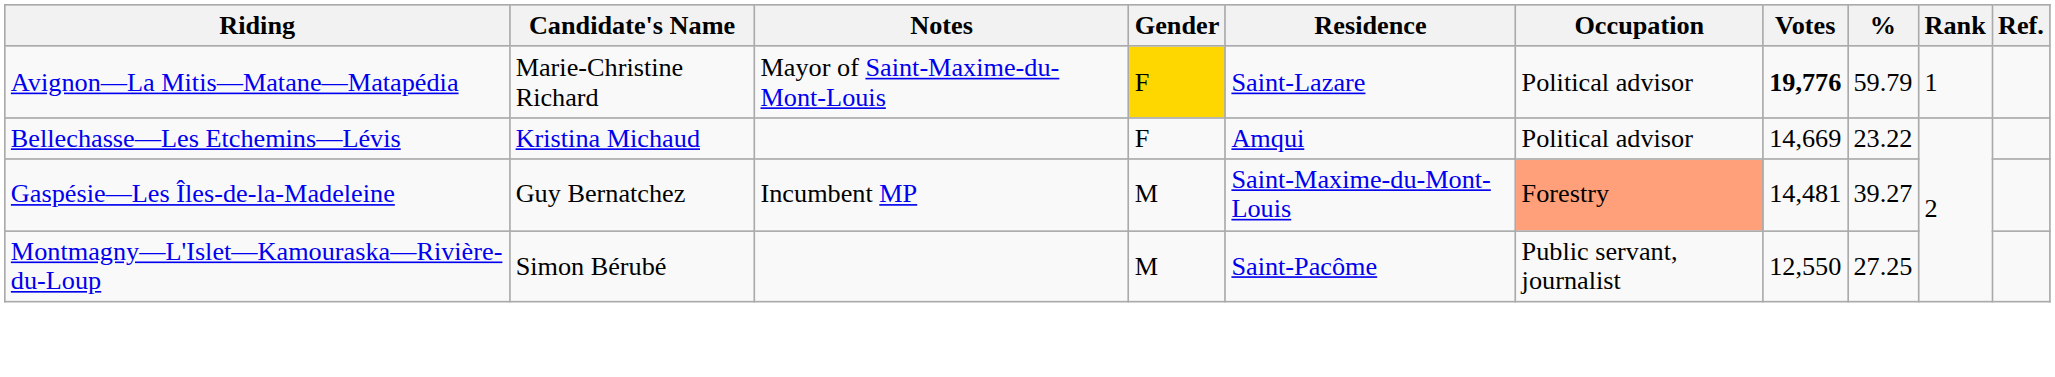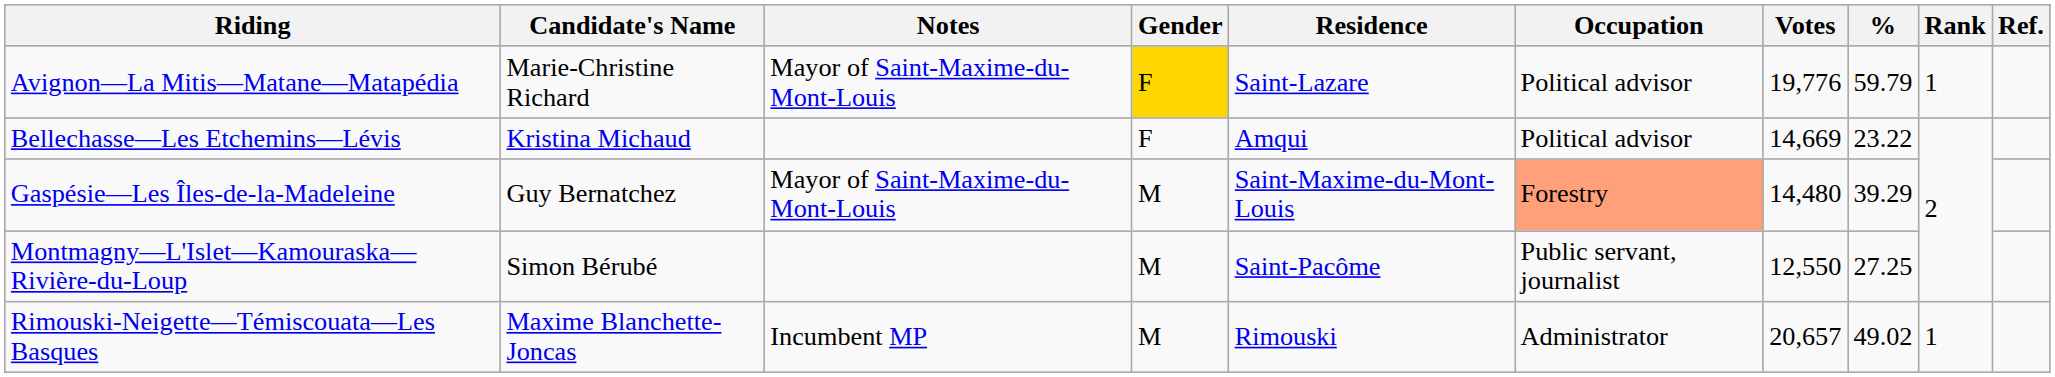 <table class="wikitable sortable">
 <tr>
 <th>Riding</th>
 <th>Candidate's Name</th>
 <th>Notes</th>
 <th>Gender</th>
 <th>Residence</th>
 <th>Occupation</th>
 <th>Votes</th>
 <th>%</th>
 <th>Rank</th>
 <th>Ref.</th>
 </tr>
 <tr>
 <td><a href='#'>Avignon—La Mitis—Matane—Matapédia</a></td>
 <td>Marie-Christine Richard</td>
 <td>Mayor of <a href='#'>Saint-Maxime-du-Mont-Louis</a></td>
 <td style="background: gold;">F</td>
 <td><a href='#'>Saint-Lazare</a></td>
 <td>Political advisor</td>
-<td><strong>19,776</strong></td>
+<td>19,776</td>
 <td>59.79</td>
 <td>1</td>
 <td></td>
 </tr>
 <tr>
 <td><a href='#'>Bellechasse—Les Etchemins—Lévis</a></td>
 <td><a href='#'>Kristina Michaud</a></td>
 <td></td>
 <td>F</td>
 <td><a href='#'>Amqui</a></td>
 <td>Political advisor</td>
 <td>14,669</td>
 <td>23.22</td>
 <td rowspan="3">2</td>
 <td></td>
 </tr>
 <tr>
 <td><a href='#'>Gaspésie—Les Îles-de-la-Madeleine</a></td>
 <td>Guy Bernatchez</td>
-<td>Incumbent <a href='#'>MP</a></td>
+<td>Mayor of <a href='#'>Saint-Maxime-du-Mont-Louis</a></td>
 <td>M</td>
 <td><a href='#'>Saint-Maxime-du-Mont-Louis</a></td>
 <td style="background: lightsalmon;">Forestry</td>
-<td>14,481</td>
-<td>39.27</td>
+<td>14,480</td>
+<td>39.29</td>
 <td></td>
 </tr>
 <tr>
 <td><a href='#'>Montmagny—L'Islet—Kamouraska—Rivière-du-Loup</a></td>
 <td>Simon Bérubé</td>
 <td></td>
 <td>M</td>
 <td><a href='#'>Saint-Pacôme</a></td>
 <td>Public servant, journalist</td>
 <td>12,550</td>
 <td>27.25</td>
 <td></td>
 </tr>
+<tr>
+<td><a href='#'>Rimouski-Neigette—Témiscouata—Les Basques</a></td>
+<td><a href='#'>Maxime Blanchette-Joncas</a></td>
+<td>Incumbent <a href='#'>MP</a></td>
+<td>M</td>
+<td><a href='#'>Rimouski</a></td>
+<td>Administrator</td>
+<td>20,657</td>
+<td>49.02</td>
+<td>1</td>
+<td></td>
+</tr>
 </table>
